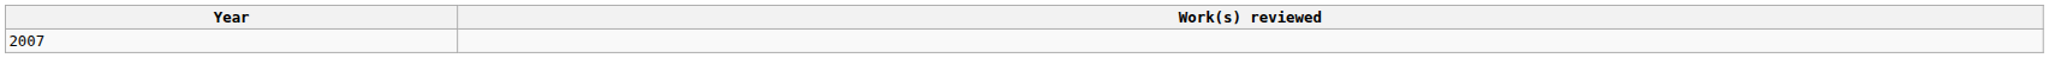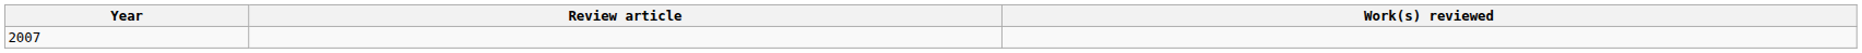 <table class='wikitable sortable' width='90%'>
 <tr>
 <th>Year</th>
+<th class='unsortable'>Review article</th>
 <th class='unsortable'>Work(s) reviewed</th>
 </tr>
 <tr>
 <td>2007</td>
 <td></td>
+<td></td>
 </tr>
 </table>
